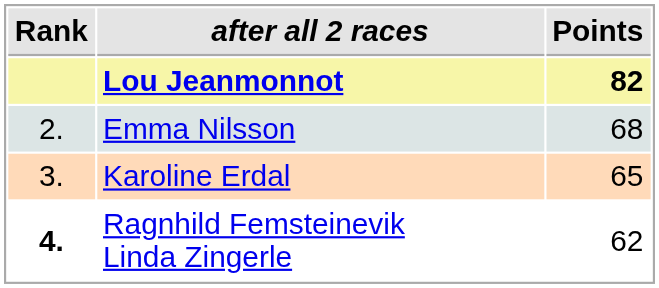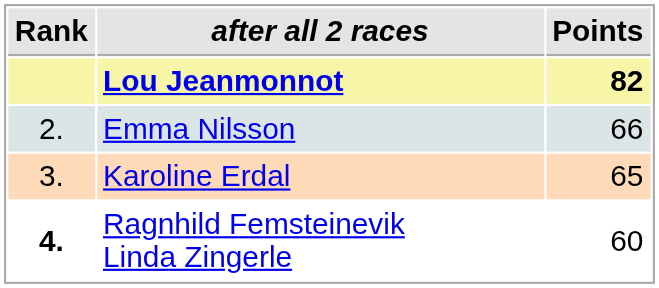 <table cellspacing="1" cellpadding="3" style="border:1px solid #aaa; font-size:86%;">
 <tr style="background:#e4e4e4;">
 <th style="border-bottom:1px solid #aaa; width:10px;">Rank</th>
 <th style="border-bottom:1px solid #aaa; width:200px; white-space:nowrap;"><em>after all 2 races</em></th>
 <th style="border-bottom:1px solid #aaa; width:20px;">Points</th>
 </tr>
 <tr style="background:#f7f6a8;">
 <td style="text-align:center"></td>
 <td> <strong><a href='#'>Lou Jeanmonnot</a></strong></td>
 <td align=right><strong>82</strong></td>
 </tr>
 <tr style="background:#dce5e5;">
 <td style="text-align:center">2.</td>
 <td> <a href='#'>Emma Nilsson</a></td>
-<td align=right>68</td>
+<td align=right>66</td>
 </tr>
 <tr style="background:#ffdab9;">
 <td style="text-align:center">3.</td>
 <td> <a href='#'>Karoline Erdal</a></td>
 <td style="text-align:right">65</td>
 </tr>
 <tr>
 <td style="text-align:center"><strong>4.</strong></td>
 <td> <a href='#'>Ragnhild Femsteinevik</a><br> <a href='#'>Linda Zingerle</a></td>
-<td align=right>62</td>
+<td align=right>60</td>
 </tr>
 </table>
